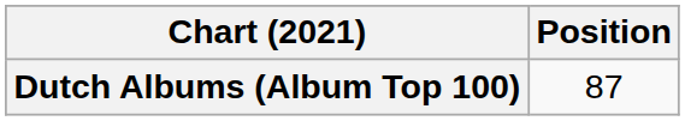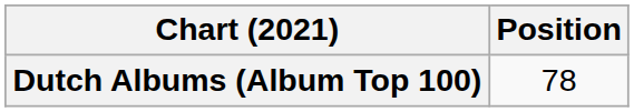 <table class="wikitable plainrowheaders" style="text-align:center">
 <tr>
 <th scope="col">Chart (2021)</th>
 <th scope="col">Position</th>
 </tr>
 <tr>
 <th scope="row">Dutch Albums (Album Top 100)</th>
-<td>87</td>
+<td>78</td>
 </tr>
 </table>
